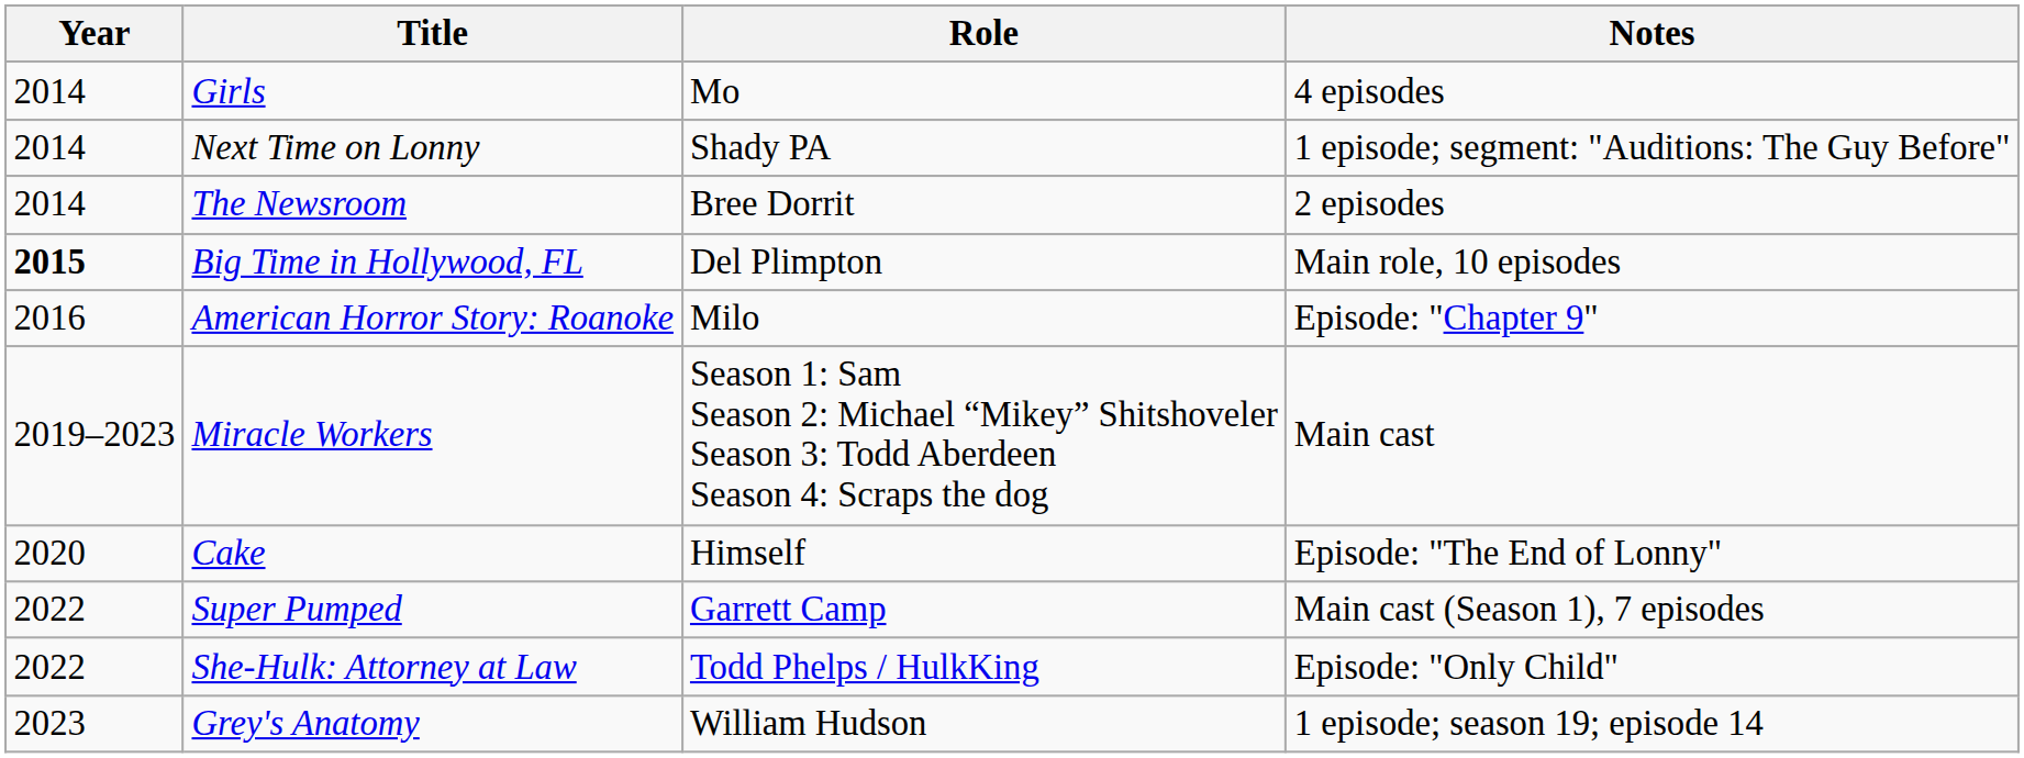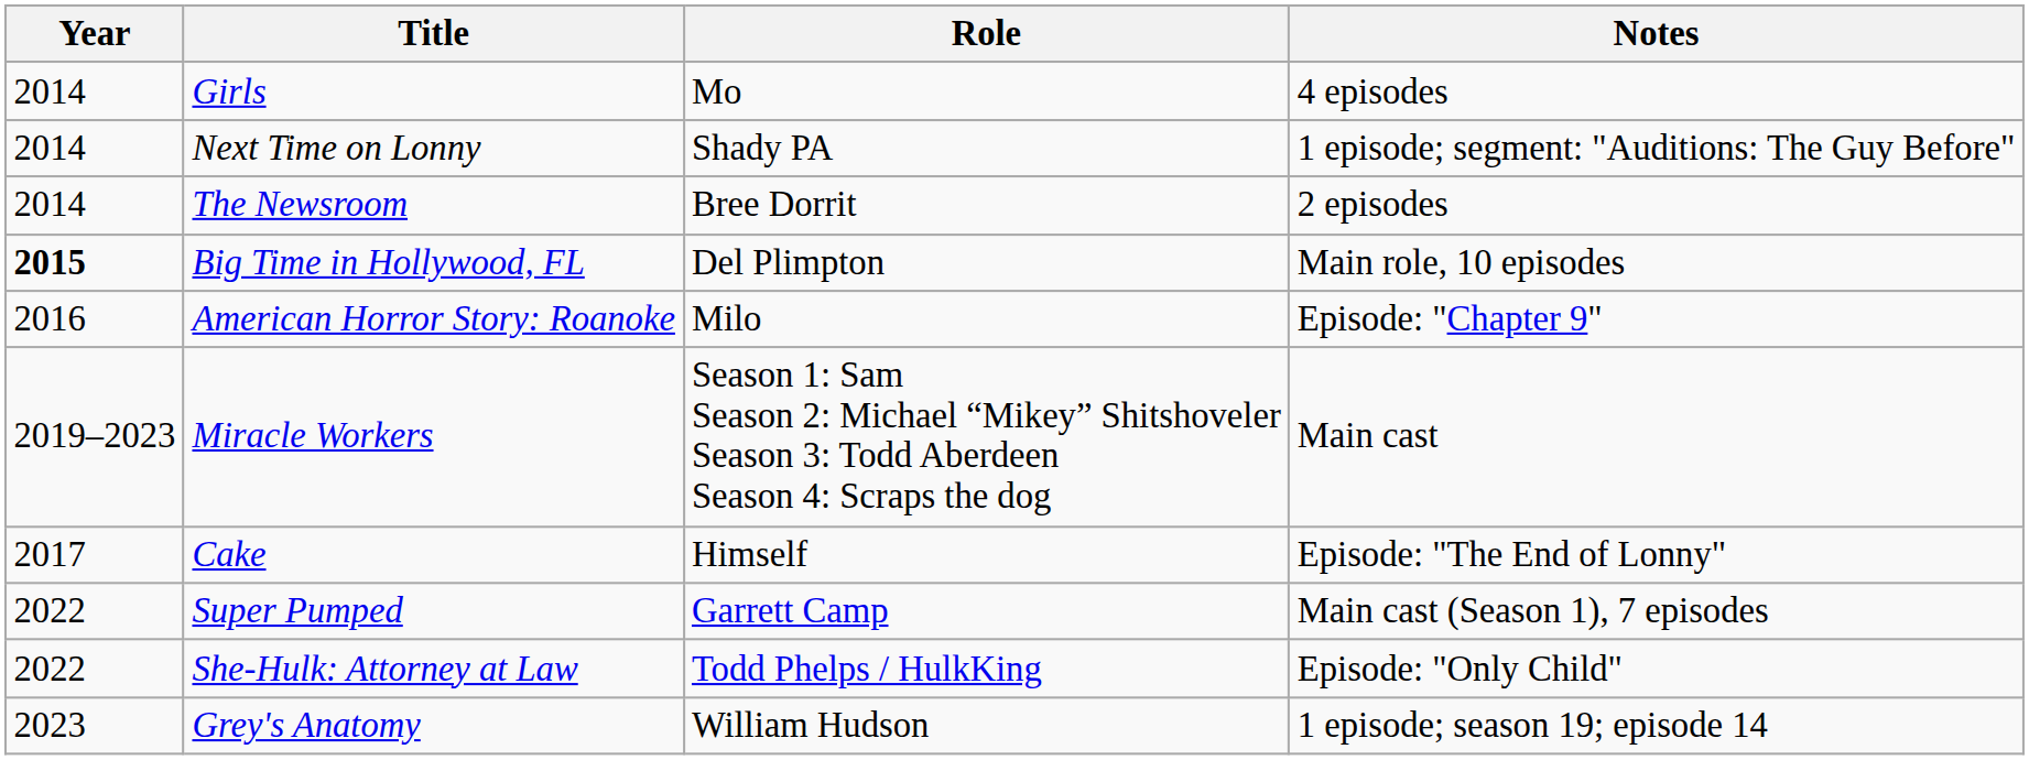 <table class="wikitable sortable">
 <tr>
 <th>Year</th>
 <th>Title</th>
 <th>Role</th>
 <th class="unsortable">Notes</th>
 </tr>
 <tr>
 <td>2014</td>
 <td><em><a href='#'>Girls</a></em></td>
 <td>Mo</td>
 <td>4 episodes</td>
 </tr>
 <tr>
 <td>2014</td>
 <td><em>Next Time on Lonny</em></td>
 <td>Shady PA</td>
 <td>1 episode; segment: "Auditions: The Guy Before"</td>
 </tr>
 <tr>
 <td>2014</td>
 <td><em><a href='#'>The Newsroom</a></em></td>
 <td>Bree Dorrit</td>
 <td>2 episodes</td>
 </tr>
 <tr>
 <td><strong>2015</strong></td>
 <td><em><a href='#'>Big Time in Hollywood, FL</a></em></td>
 <td>Del Plimpton</td>
 <td>Main role, 10 episodes</td>
 </tr>
 <tr>
 <td>2016</td>
 <td><em><a href='#'>American Horror Story: Roanoke</a></em></td>
 <td>Milo</td>
 <td>Episode: "<a href='#'>Chapter 9</a>"</td>
 </tr>
 <tr>
 <td>2019–2023</td>
 <td><em><a href='#'>Miracle Workers</a></em></td>
 <td>Season 1: Sam<br>Season 2: Michael “Mikey” Shitshoveler<br>Season 3: Todd Aberdeen<br>Season 4: Scraps the dog</td>
 <td>Main cast</td>
 </tr>
 <tr>
-<td>2020</td>
+<td>2017</td>
 <td><em><a href='#'>Cake</a></em></td>
 <td>Himself</td>
 <td>Episode: "The End of Lonny"</td>
 </tr>
 <tr>
 <td>2022</td>
 <td><em><a href='#'>Super Pumped</a></em></td>
 <td><a href='#'>Garrett Camp</a></td>
 <td>Main cast (Season 1), 7 episodes</td>
 </tr>
 <tr>
 <td>2022</td>
 <td><em><a href='#'>She-Hulk: Attorney at Law</a></em></td>
 <td><a href='#'>Todd Phelps / HulkKing</a></td>
 <td>Episode: "Only Child"</td>
 </tr>
 <tr>
 <td>2023</td>
 <td><em><a href='#'>Grey's Anatomy</a></em></td>
 <td>William Hudson</td>
 <td>1 episode; season 19; episode 14</td>
 </tr>
 </table>
